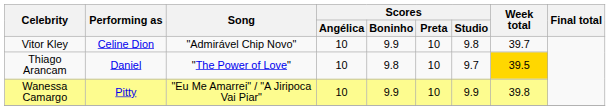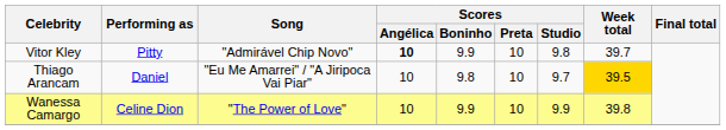 <table class="wikitable" style="font-size:100%; line-height:16px; text-align:center" width="100%">
 <tr>
 <th rowspan=2 width="13.5%">Celebrity</th>
 <th rowspan=2 width="13.5%">Performing as</th>
 <th rowspan=2 width="25.0%">Song</th>
 <th colspan=4 width="24.0%">Scores</th>
 <th rowspan=2 width="09.5%">Week total</th>
 <th rowspan=2 width="09.5%">Final total</th>
 </tr>
 <tr>
 <th width="06.0%">Angélica</th>
 <th width="06.0%">Boninho</th>
 <th width="06.0%">Preta</th>
 <th width="06.0%">Studio</th>
 </tr>
 <tr>
 <td>Vitor Kley</td>
-<td><a href='#'>Celine Dion</a></td>
+<td><a href='#'>Pitty</a></td>
 <td>"Admirável Chip Novo"</td>
-<td>10</td>
+<td><strong>10</strong></td>
 <td>9.9</td>
 <td>10</td>
 <td>9.8</td>
 <td>39.7</td>
 <td rowspan=3></td>
 </tr>
 <tr>
 <td>Thiago Arancam</td>
 <td><a href='#'>Daniel</a></td>
-<td>"<a href='#'>The Power of Love</a>"</td>
+<td>"Eu Me Amarrei" / "A Jiripoca Vai Piar"</td>
 <td>10</td>
 <td>9.8</td>
 <td>10</td>
 <td>9.7</td>
 <td style="background: gold;">39.5</td>
 </tr>
 <tr bgcolor="#fdfc8f">
 <td>Wanessa Camargo</td>
-<td><a href='#'>Pitty</a></td>
-<td>"Eu Me Amarrei" / "A Jiripoca Vai Piar"</td>
+<td><a href='#'>Celine Dion</a></td>
+<td>"<a href='#'>The Power of Love</a>"</td>
 <td>10</td>
 <td>9.9</td>
 <td>10</td>
 <td>9.9</td>
 <td>39.8</td>
 </tr>
 <tr>
 </tr>
 </table>
